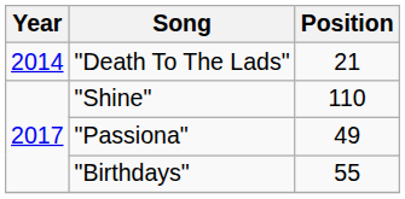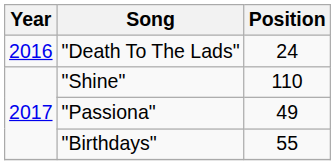 <table class="wikitable">
 <tr>
 <th>Year</th>
 <th>Song</th>
 <th>Position</th>
 </tr>
 <tr>
-<td><a href='#'>2014</a></td>
+<td><a href='#'>2016</a></td>
 <td>"Death To The Lads"</td>
-<td style="text-align:center;">21</td>
+<td style="text-align:center;">24</td>
 </tr>
 <tr>
 <td rowspan="3"><a href='#'>2017</a></td>
 <td>"Shine"</td>
 <td style="text-align:center;">110</td>
 </tr>
 <tr>
 <td>"Passiona"</td>
 <td style="text-align:center;">49</td>
 </tr>
 <tr>
 <td>"Birthdays"</td>
 <td style="text-align:center;">55</td>
 </tr>
 <tr>
 </tr>
 </table>
